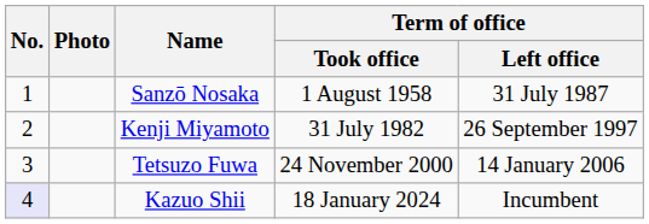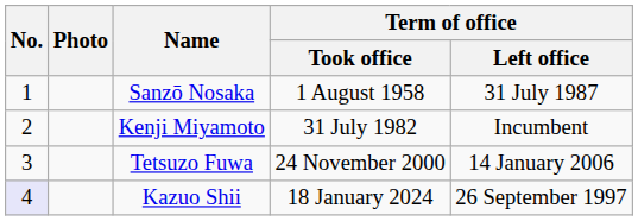 <table class="wikitable" style="text-align:center">
 <tr>
 <th rowspan="2">No.</th>
 <th rowspan="2">Photo</th>
 <th rowspan="2">Name<br><small> </small></th>
 <th colspan="2">Term of office</th>
 </tr>
 <tr>
 <th>Took office</th>
 <th>Left office</th>
 </tr>
 <tr>
 <td>1</td>
 <td></td>
 <td><a href='#'>Sanzō Nosaka</a><br><small></small></td>
 <td>1 August 1958</td>
 <td>31 July 1987</td>
 </tr>
 <tr>
 <td>2</td>
 <td></td>
 <td><a href='#'>Kenji Miyamoto</a><br><small></small></td>
 <td>31 July 1982</td>
-<td>26 September 1997</td>
+<td>Incumbent</td>
 </tr>
 <tr>
 <td>3</td>
 <td></td>
 <td><a href='#'>Tetsuzo Fuwa</a><br><small></small></td>
 <td>24 November 2000</td>
 <td>14 January 2006</td>
 </tr>
 <tr>
 <td style="background: lavender;">4</td>
 <td></td>
 <td><a href='#'>Kazuo Shii</a><br><small></small></td>
 <td>18 January 2024</td>
-<td>Incumbent</td>
+<td>26 September 1997</td>
 </tr>
 </table>
